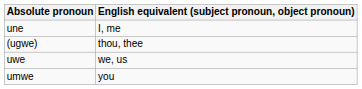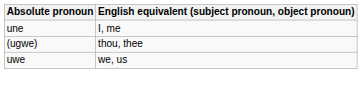 <table class="wikitable">
 <tr>
 <th>Absolute pronoun</th>
 <th>English equivalent (subject pronoun, object pronoun)</th>
 </tr>
 <tr>
 <td>une</td>
 <td>I, me</td>
 </tr>
 <tr>
 <td>(ugwe)</td>
 <td>thou, thee</td>
 </tr>
 <tr>
 <td>uwe</td>
 <td>we, us</td>
 </tr>
-<tr>
-<td>umwe</td>
-<td>you</td>
-</tr>
 </table>
